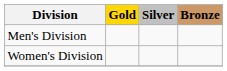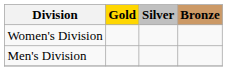 <table class="wikitable">
 <tr>
 <th>Division</th>
 <th style="background: gold">Gold</th>
 <th style="background: silver">Silver</th>
 <th style="background: #cc9966">Bronze</th>
 </tr>
 <tr>
-<td>Men's Division</td>
+<td>Women's Division</td>
 <td></td>
 <td></td>
 <td></td>
 </tr>
 <tr>
-<td>Women's Division</td>
+<td>Men's Division</td>
 <td></td>
 <td></td>
 <td></td>
 </tr>
 <tr>
 </tr>
 </table>
